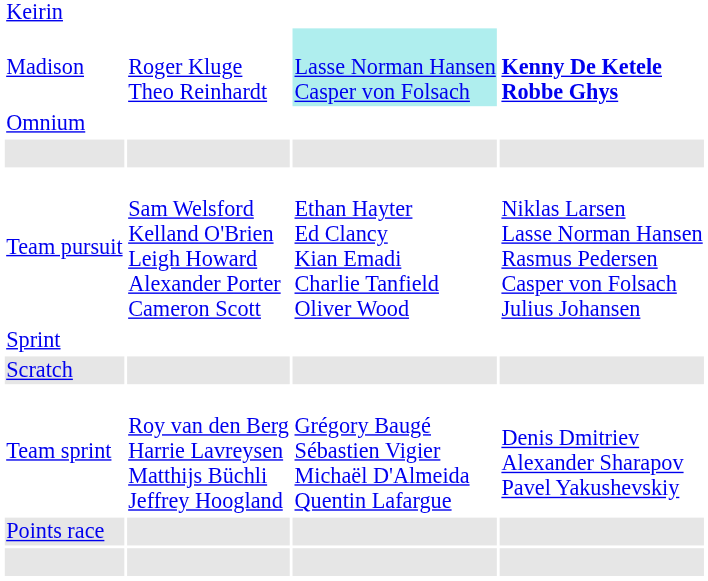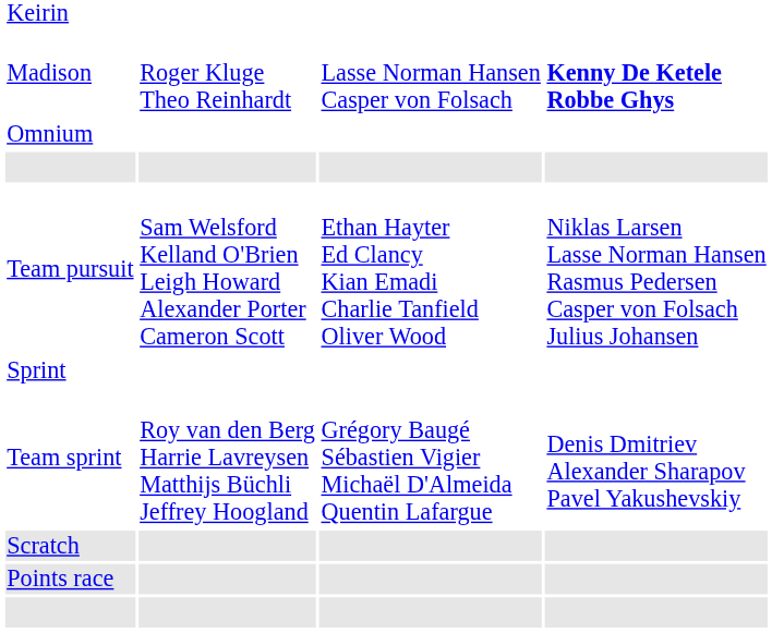 <table>
 <tr>
 <td><a href='#'>Keirin</a><br></td>
 <td></td>
 <td></td>
 <td></td>
 </tr>
 <tr>
 <td><a href='#'>Madison</a><br></td>
 <td><br><a href='#'>Roger Kluge</a><br><a href='#'>Theo Reinhardt</a></td>
-<td style="background: paleturquoise;"><br><a href='#'>Lasse Norman Hansen</a><br><a href='#'>Casper von Folsach</a></td>
+<td><br><a href='#'>Lasse Norman Hansen</a><br><a href='#'>Casper von Folsach</a></td>
 <td><strong><br><a href='#'>Kenny De Ketele</a><br><a href='#'>Robbe Ghys</a></strong></td>
 </tr>
 <tr>
 <td><a href='#'>Omnium</a><br></td>
 <td></td>
 <td></td>
 <td></td>
 </tr>
 <tr bgcolor="#e6e6e6">
 <td><br></td>
 <td></td>
 <td></td>
 <td></td>
 </tr>
 <tr>
 <td><a href='#'>Team pursuit</a><br></td>
 <td><br><a href='#'>Sam Welsford</a><br><a href='#'>Kelland O'Brien</a><br><a href='#'>Leigh Howard</a><br><a href='#'>Alexander Porter</a><br><a href='#'>Cameron Scott</a></td>
 <td><br><a href='#'>Ethan Hayter</a><br><a href='#'>Ed Clancy</a><br><a href='#'>Kian Emadi</a><br><a href='#'>Charlie Tanfield</a><br><a href='#'>Oliver Wood</a></td>
 <td><br><a href='#'>Niklas Larsen</a><br><a href='#'>Lasse Norman Hansen</a><br><a href='#'>Rasmus Pedersen</a><br><a href='#'>Casper von Folsach</a><br><a href='#'>Julius Johansen</a></td>
 </tr>
 <tr>
 <td><a href='#'>Sprint</a><br></td>
 <td></td>
 <td></td>
 <td></td>
 </tr>
+<tr>
+<td><a href='#'>Team sprint</a><br></td>
+<td><br><a href='#'>Roy van den Berg</a><br><a href='#'>Harrie Lavreysen</a><br><a href='#'>Matthijs Büchli</a><br><a href='#'>Jeffrey Hoogland</a></td>
+<td><br><a href='#'>Grégory Baugé</a><br><a href='#'>Sébastien Vigier</a><br><a href='#'>Michaël D'Almeida</a><br><a href='#'>Quentin Lafargue</a></td>
+<td><br><a href='#'>Denis Dmitriev</a><br><a href='#'>Alexander Sharapov</a><br><a href='#'>Pavel Yakushevskiy</a></td>
+</tr>
 <tr bgcolor="#e6e6e6">
 <td><a href='#'>Scratch</a><br></td>
 <td></td>
 <td></td>
 <td></td>
-</tr>
-<tr>
-<td><a href='#'>Team sprint</a><br></td>
-<td><br><a href='#'>Roy van den Berg</a><br><a href='#'>Harrie Lavreysen</a><br><a href='#'>Matthijs Büchli</a><br><a href='#'>Jeffrey Hoogland</a></td>
-<td><br><a href='#'>Grégory Baugé</a><br><a href='#'>Sébastien Vigier</a><br><a href='#'>Michaël D'Almeida</a><br><a href='#'>Quentin Lafargue</a></td>
-<td><br><a href='#'>Denis Dmitriev</a><br><a href='#'>Alexander Sharapov</a><br><a href='#'>Pavel Yakushevskiy</a></td>
 </tr>
 <tr bgcolor="#e6e6e6">
 <td><a href='#'>Points race</a><br></td>
 <td></td>
 <td></td>
 <td></td>
 </tr>
 <tr bgcolor="#e6e6e6">
 <td><br></td>
 <td></td>
 <td></td>
 <td></td>
 </tr>
 </table>
